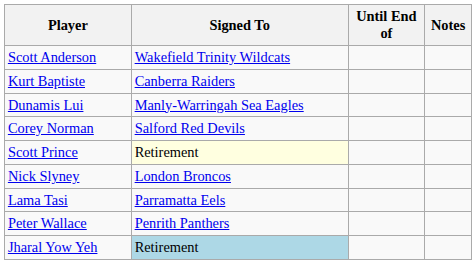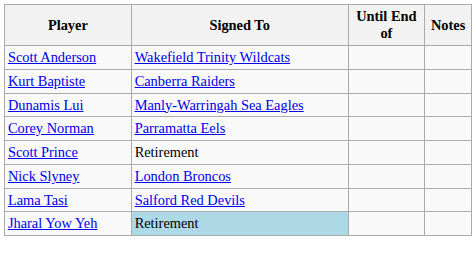 <table class="wikitable" style="font-size:90%">
 <tr bgcolor="#efefef">
 <th width="120">Player</th>
 <th width="210">Signed To</th>
 <th width="70">Until End of</th>
 <th width="40">Notes</th>
 </tr>
 <tr>
 <td><a href='#'>Scott Anderson</a></td>
 <td> <a href='#'>Wakefield Trinity Wildcats</a></td>
 <td></td>
 <td></td>
 </tr>
 <tr>
 <td><a href='#'>Kurt Baptiste</a></td>
 <td> <a href='#'>Canberra Raiders</a></td>
 <td></td>
 <td></td>
 </tr>
 <tr>
 <td><a href='#'>Dunamis Lui</a></td>
 <td> <a href='#'>Manly-Warringah Sea Eagles</a></td>
 <td></td>
 <td></td>
 </tr>
 <tr>
 <td><a href='#'>Corey Norman</a></td>
-<td> <a href='#'>Salford Red Devils</a></td>
+<td> <a href='#'>Parramatta Eels</a></td>
 <td></td>
 <td></td>
 </tr>
 <tr>
 <td><a href='#'>Scott Prince</a></td>
-<td style="background: lightyellow;">Retirement</td>
+<td>Retirement</td>
 <td></td>
 <td></td>
 </tr>
 <tr>
 <td><a href='#'>Nick Slyney</a></td>
 <td> <a href='#'>London Broncos</a></td>
 <td></td>
 <td></td>
 </tr>
 <tr>
 <td><a href='#'>Lama Tasi</a></td>
-<td> <a href='#'>Parramatta Eels</a></td>
-<td></td>
-<td></td>
-</tr>
-<tr>
-<td><a href='#'>Peter Wallace</a></td>
-<td> <a href='#'>Penrith Panthers</a></td>
+<td> <a href='#'>Salford Red Devils</a></td>
 <td></td>
 <td></td>
 </tr>
 <tr>
 <td><a href='#'>Jharal Yow Yeh</a></td>
 <td style="background: lightblue;">Retirement</td>
 <td></td>
 <td></td>
 </tr>
 </table>
